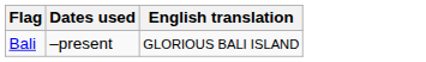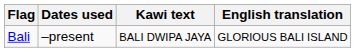 <table class="wikitable sortable noresize">
 <tr>
 <th>Flag</th>
 <th>Dates used</th>
+<th>Kawi text</th>
 <th>English translation</th>
 </tr>
 <tr>
 <td> <a href='#'>Bali</a></td>
 <td>–present</td>
+<td><small>BALI DWIPA JAYA</small></td>
 <td><small>GLORIOUS BALI ISLAND</small></td>
 </tr>
 </table>
